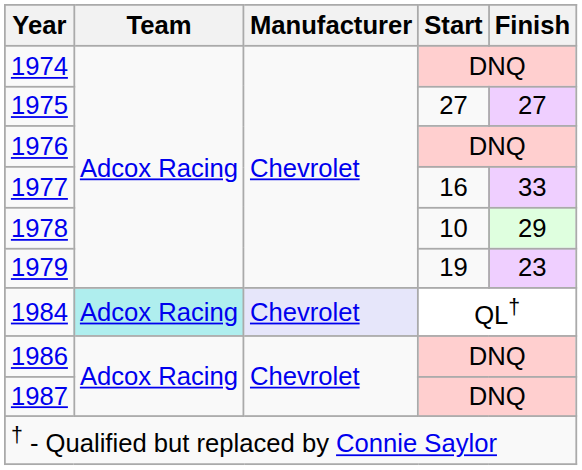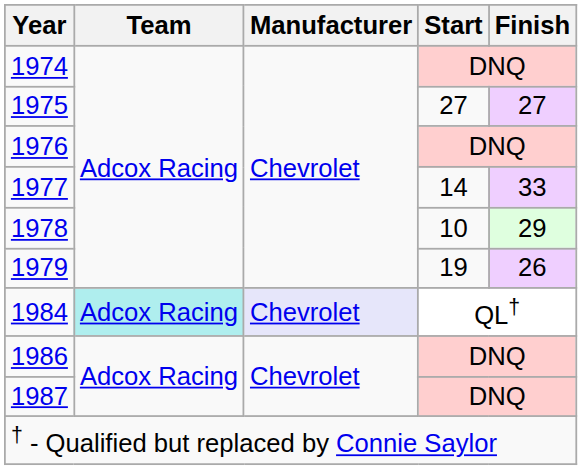 <table class="wikitable" style="font-size: 90%;">
 <tr>
 <th>Year</th>
 <th>Team</th>
 <th>Manufacturer</th>
 <th>Start</th>
 <th>Finish</th>
 </tr>
 <tr>
 <td><a href='#'>1974</a></td>
 <td rowspan=6><a href='#'>Adcox Racing</a></td>
 <td rowspan=6><a href='#'>Chevrolet</a></td>
 <td align=center colspan=2 style="background:#FFCFCF;">DNQ</td>
 </tr>
 <tr>
 <td><a href='#'>1975</a></td>
 <td align=center>27</td>
 <td align=center style="background:#EFCFFF;">27</td>
 </tr>
 <tr>
 <td><a href='#'>1976</a></td>
 <td align=center colspan=2 style="background:#FFCFCF;">DNQ</td>
 </tr>
 <tr>
 <td><a href='#'>1977</a></td>
-<td align=center>16</td>
+<td align=center>14</td>
 <td align=center style="background:#EFCFFF;">33</td>
 </tr>
 <tr>
 <td><a href='#'>1978</a></td>
 <td align=center>10</td>
 <td align=center style="background:#DFFFDF;">29</td>
 </tr>
 <tr>
 <td><a href='#'>1979</a></td>
 <td align=center>19</td>
-<td align=center style="background:#EFCFFF;">23</td>
+<td align=center style="background:#EFCFFF;">26</td>
 </tr>
 <tr>
 <td><a href='#'>1984</a></td>
 <td style="background: paleturquoise;"><a href='#'>Adcox Racing</a></td>
 <td style="background: lavender;"><a href='#'>Chevrolet</a></td>
 <td colspan=2 align=center style="background:#FFFFFF;">QL<sup>†</sup></td>
 </tr>
 <tr>
 <td><a href='#'>1986</a></td>
 <td rowspan=2><a href='#'>Adcox Racing</a></td>
 <td rowspan=2><a href='#'>Chevrolet</a></td>
 <td align=center colspan=2 style="background:#FFCFCF;">DNQ</td>
 </tr>
 <tr>
 <td><a href='#'>1987</a></td>
 <td align=center colspan=2 style="background:#FFCFCF;">DNQ</td>
 </tr>
 <tr>
 <td colspan=5><sup>†</sup> - Qualified but replaced by <a href='#'>Connie Saylor</a></td>
 </tr>
 </table>
